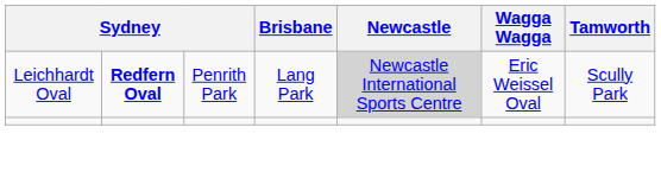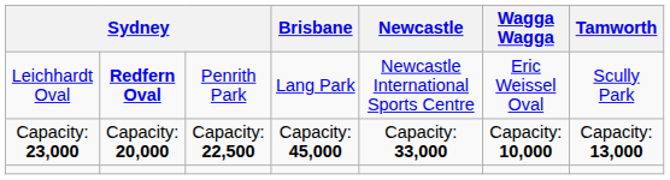 <table class="wikitable" style="text-align:center">
 <tr>
 <th colspan=3><a href='#'>Sydney</a></th>
 <th><a href='#'>Brisbane</a></th>
 <th><a href='#'>Newcastle</a></th>
 <th><a href='#'>Wagga Wagga</a></th>
 <th><a href='#'>Tamworth</a></th>
 </tr>
 <tr>
 <td><a href='#'>Leichhardt Oval</a></td>
 <td><strong><a href='#'>Redfern Oval</a></strong></td>
 <td><a href='#'>Penrith Park</a></td>
 <td><a href='#'>Lang Park</a></td>
-<td style="background: lightgrey;"><a href='#'>Newcastle International Sports Centre</a></td>
+<td><a href='#'>Newcastle International Sports Centre</a></td>
 <td><a href='#'>Eric Weissel Oval</a></td>
 <td><a href='#'>Scully Park</a></td>
+</tr>
+<tr>
+<td>Capacity: <strong>23,000</strong></td>
+<td>Capacity: <strong>20,000</strong></td>
+<td>Capacity: <strong>22,500</strong></td>
+<td>Capacity: <strong>45,000</strong></td>
+<td>Capacity: <strong>33,000</strong></td>
+<td>Capacity: <strong>10,000</strong></td>
+<td>Capacity: <strong>13,000</strong></td>
 </tr>
 <tr>
 <td></td>
 <td></td>
 <td></td>
 <td></td>
 <td></td>
 <td></td>
 <td></td>
 </tr>
 </table>
